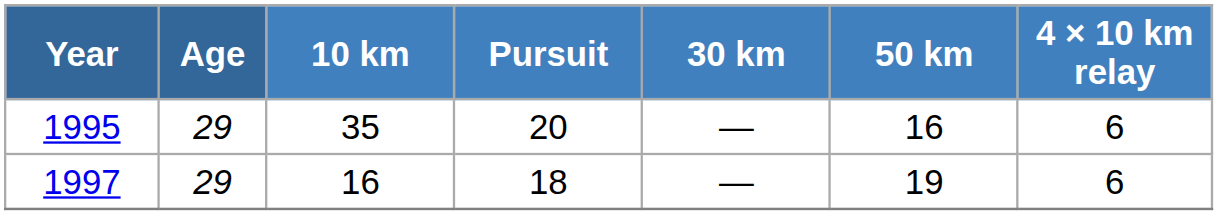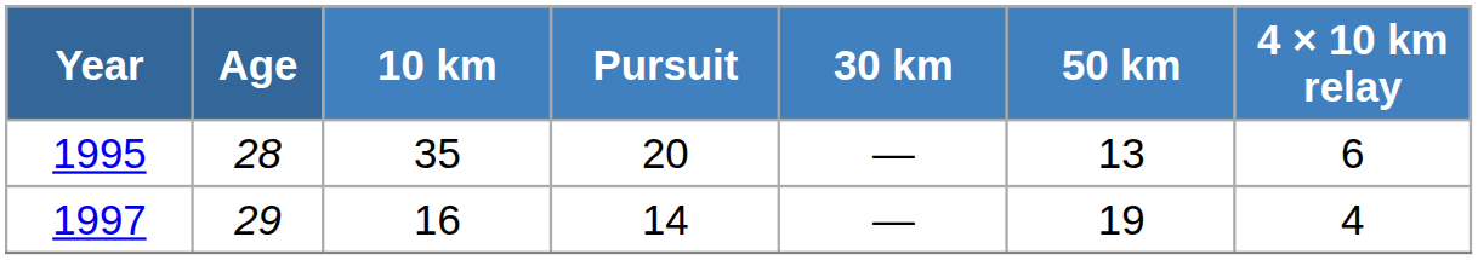 <table class="wikitable" style="font-size:95%; text-align:center; border:grey solid 1px; border-collapse:collapse; background:#ffffff;">
 <tr>
 <th style="background-color:#369; color:white; width:60px;"> Year </th>
 <th style="background-color:#369; color:white; width:40px;"> Age </th>
 <th style="background-color:#4180be; color:white; width:75px;"> 10 km </th>
 <th style="background-color:#4180be; color:white; width:75px;"> Pursuit </th>
 <th style="background-color:#4180be; color:white; width:75px;"> 30 km </th>
 <th style="background-color:#4180be; color:white; width:75px;"> 50 km </th>
 <th style="background-color:#4180be; color:white; width:75px;"> 4 × 10 km <br> relay </th>
 </tr>
 <tr>
 <td><a href='#'>1995</a></td>
-<td><em>29</em></td>
+<td><em>28</em></td>
 <td>35</td>
 <td>20</td>
 <td>—</td>
-<td>16</td>
+<td>13</td>
 <td>6</td>
 </tr>
 <tr>
 <td><a href='#'>1997</a></td>
 <td><em>29</em></td>
 <td>16</td>
-<td>18</td>
+<td>14</td>
 <td>—</td>
 <td>19</td>
-<td>6</td>
+<td>4</td>
 </tr>
 <tr>
 </tr>
 </table>
